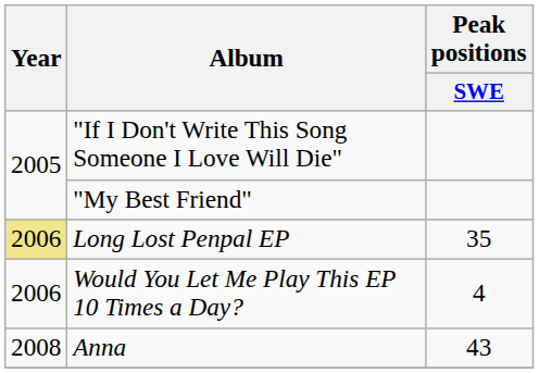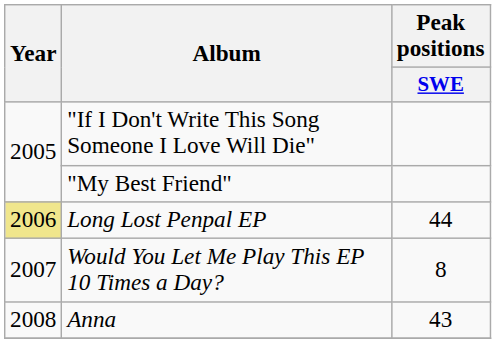 <table class="wikitable">
 <tr>
 <th align="center" rowspan="2" width="10">Year</th>
 <th align="center" rowspan="2" width="220">Album</th>
 <th align="center" colspan="1" width="20">Peak positions</th>
 </tr>
 <tr>
 <th scope="col" style="width:3em;font-size:90%;"><a href='#'>SWE</a><br></th>
 </tr>
 <tr>
 <td style="text-align:center;" rowspan=2>2005</td>
 <td>"If I Don't Write This Song Someone I Love Will Die"</td>
 <td style="text-align:center;"></td>
 </tr>
 <tr>
 <td>"My Best Friend"</td>
 <td style="text-align:center;"></td>
 </tr>
 <tr>
 <td style="background: khaki; text-align:center;">2006</td>
 <td><em>Long Lost Penpal EP</em></td>
-<td style="text-align:center;">35</td>
+<td style="text-align:center;">44</td>
 </tr>
 <tr>
-<td style="text-align:center;">2006</td>
+<td style="text-align:center;">2007</td>
 <td><em>Would You Let Me Play This EP 10 Times a Day?</em></td>
-<td style="text-align:center;">4</td>
+<td style="text-align:center;">8</td>
 </tr>
 <tr>
 <td style="text-align:center;">2008</td>
 <td><em>Anna</em></td>
 <td style="text-align:center;">43</td>
 </tr>
 <tr>
 </tr>
 </table>
